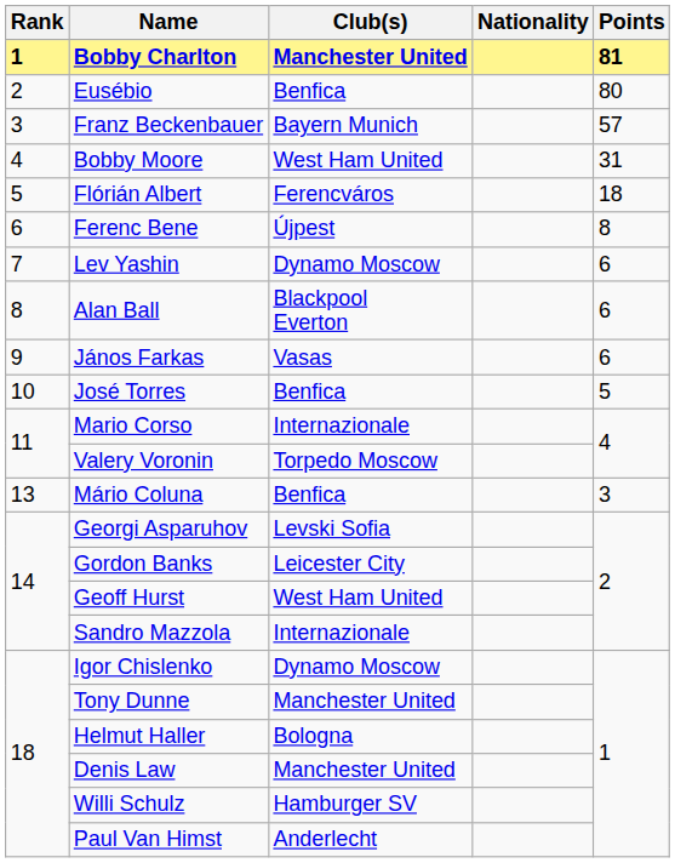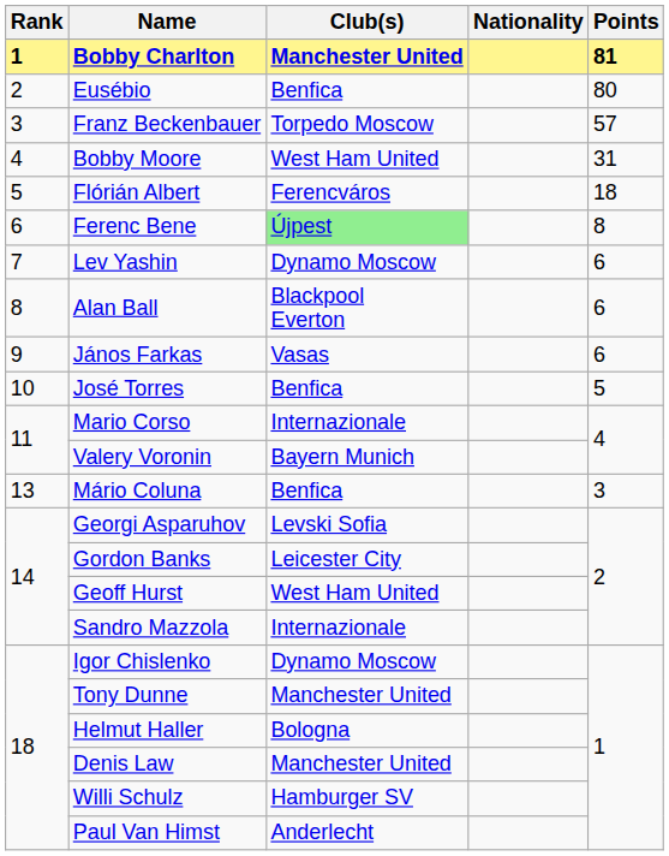 <table class="wikitable">
 <tr>
 <th>Rank</th>
 <th>Name</th>
 <th>Club(s)</th>
 <th>Nationality</th>
 <th>Points</th>
 </tr>
 <tr style="background-color: #FFF68F; font-weight: bold;">
 <td>1</td>
 <td><a href='#'>Bobby Charlton</a></td>
 <td align="left"> <a href='#'>Manchester United</a></td>
 <td></td>
 <td>81</td>
 </tr>
 <tr>
 <td>2</td>
 <td><a href='#'>Eusébio</a></td>
 <td align="left"> <a href='#'>Benfica</a></td>
 <td></td>
 <td>80</td>
 </tr>
 <tr>
 <td>3</td>
 <td><a href='#'>Franz Beckenbauer</a></td>
-<td align="left"> <a href='#'>Bayern Munich</a></td>
+<td align="left"> <a href='#'>Torpedo Moscow</a></td>
 <td></td>
 <td>57</td>
 </tr>
 <tr>
 <td>4</td>
 <td><a href='#'>Bobby Moore</a></td>
 <td align="left"> <a href='#'>West Ham United</a></td>
 <td></td>
 <td>31</td>
 </tr>
 <tr>
 <td>5</td>
 <td><a href='#'>Flórián Albert</a></td>
 <td align="left"> <a href='#'>Ferencváros</a></td>
 <td></td>
 <td>18</td>
 </tr>
 <tr>
 <td>6</td>
 <td><a href='#'>Ferenc Bene</a></td>
-<td align="left"> <a href='#'>Újpest</a></td>
+<td align="left" style="background: lightgreen;"> <a href='#'>Újpest</a></td>
 <td></td>
 <td>8</td>
 </tr>
 <tr>
 <td>7</td>
 <td><a href='#'>Lev Yashin</a></td>
 <td align="left"> <a href='#'>Dynamo Moscow</a></td>
 <td></td>
 <td>6</td>
 </tr>
 <tr>
 <td>8</td>
 <td><a href='#'>Alan Ball</a></td>
 <td align="left"> <a href='#'>Blackpool</a><br> <a href='#'>Everton</a></td>
 <td></td>
 <td>6</td>
 </tr>
 <tr>
 <td>9</td>
 <td><a href='#'>János Farkas</a></td>
 <td align="left"> <a href='#'>Vasas</a></td>
 <td></td>
 <td>6</td>
 </tr>
 <tr>
 <td>10</td>
 <td><a href='#'>José Torres</a></td>
 <td align="left"> <a href='#'>Benfica</a></td>
 <td></td>
 <td>5</td>
 </tr>
 <tr>
 <td rowspan="2">11</td>
 <td><a href='#'>Mario Corso</a></td>
 <td align="left"> <a href='#'>Internazionale</a></td>
 <td></td>
 <td rowspan="2">4</td>
 </tr>
 <tr>
 <td><a href='#'>Valery Voronin</a></td>
-<td align="left"> <a href='#'>Torpedo Moscow</a></td>
+<td align="left"> <a href='#'>Bayern Munich</a></td>
 <td></td>
 </tr>
 <tr>
 <td>13</td>
 <td><a href='#'>Mário Coluna</a></td>
 <td align="left"> <a href='#'>Benfica</a></td>
 <td></td>
 <td>3</td>
 </tr>
 <tr>
 <td rowspan="4">14</td>
 <td><a href='#'>Georgi Asparuhov</a></td>
 <td align="left"> <a href='#'>Levski Sofia</a></td>
 <td></td>
 <td rowspan="4">2</td>
 </tr>
 <tr>
 <td><a href='#'>Gordon Banks</a></td>
 <td align="left"> <a href='#'>Leicester City</a></td>
 <td></td>
 </tr>
 <tr>
 <td><a href='#'>Geoff Hurst</a></td>
 <td align="left"> <a href='#'>West Ham United</a></td>
 <td></td>
 </tr>
 <tr>
 <td><a href='#'>Sandro Mazzola</a></td>
 <td align="left"> <a href='#'>Internazionale</a></td>
 <td></td>
 </tr>
 <tr>
 <td rowspan="6">18</td>
 <td><a href='#'>Igor Chislenko</a></td>
 <td align="left"> <a href='#'>Dynamo Moscow</a></td>
 <td></td>
 <td rowspan="6">1</td>
 </tr>
 <tr>
 <td><a href='#'>Tony Dunne</a></td>
 <td align="left"> <a href='#'>Manchester United</a></td>
 <td></td>
 </tr>
 <tr>
 <td><a href='#'>Helmut Haller</a></td>
 <td align="left"> <a href='#'>Bologna</a></td>
 <td></td>
 </tr>
 <tr>
 <td><a href='#'>Denis Law</a></td>
 <td align="left"> <a href='#'>Manchester United</a></td>
 <td></td>
 </tr>
 <tr>
 <td><a href='#'>Willi Schulz</a></td>
 <td align="left"> <a href='#'>Hamburger SV</a></td>
 <td></td>
 </tr>
 <tr>
 <td><a href='#'>Paul Van Himst</a></td>
 <td align="left"> <a href='#'>Anderlecht</a></td>
 <td></td>
 </tr>
 </table>
